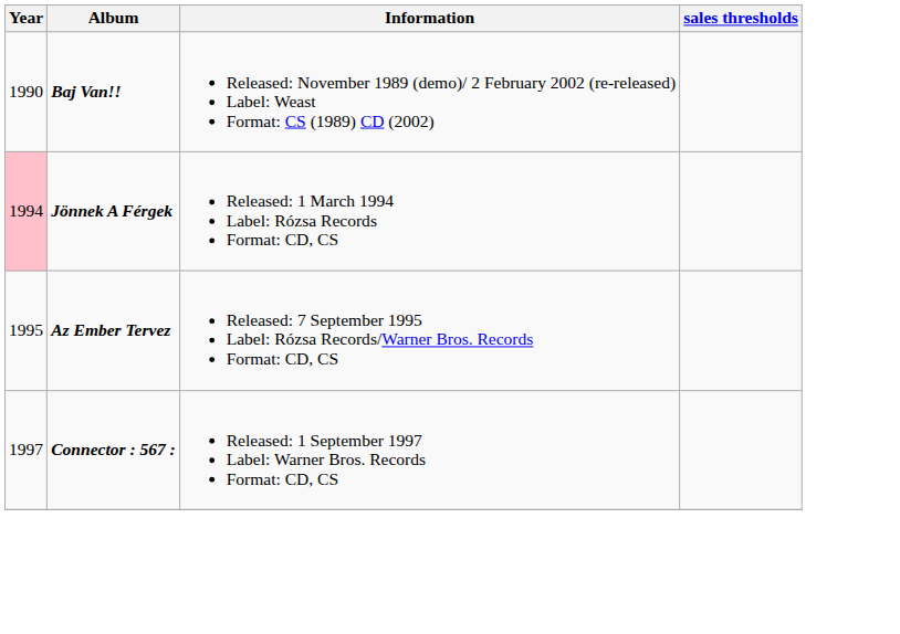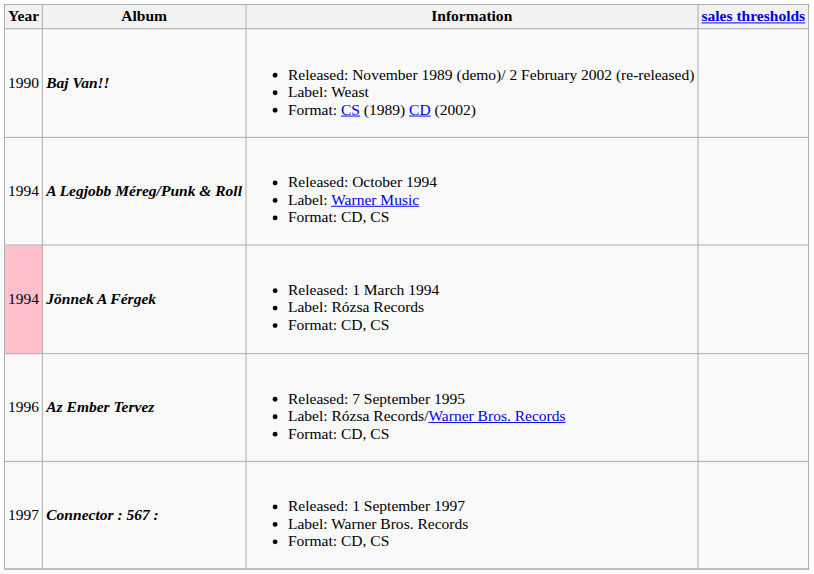 <table class="wikitable">
 <tr>
 <th>Year</th>
 <th>Album</th>
 <th>Information</th>
 <th><a href='#'>sales thresholds</a></th>
 </tr>
 <tr>
 <td>1990</td>
 <td align="left"><strong><em>Baj Van!!</em></strong></td>
 <td align="left"><br><ul><li>Released:  November 1989 (demo)/ 2 February 2002 (re-released)</li><li>Label: Weast</li><li>Format: <a href='#'>CS</a> (1989) <a href='#'>CD</a> (2002)</li></ul></td>
 <td align="center"></td>
 </tr>
 <tr>
+<td>1994</td>
+<td align="left"><strong><em>A Legjobb Méreg/Punk & Roll</em></strong></td>
+<td align="left"><br><ul><li>Released: October 1994</li><li>Label: <a href='#'>Warner Music</a></li><li>Format: CD, CS</li></ul></td>
+<td align="center"></td>
+</tr>
+<tr>
 <td style="background: pink;">1994</td>
 <td align="left"><strong><em>Jönnek A Férgek</em></strong></td>
 <td align="left"><br><ul><li>Released: 1 March 1994</li><li>Label: Rózsa Records</li><li>Format: CD, CS</li></ul></td>
 <td align="center"></td>
 </tr>
 <tr>
-<td>1995</td>
+<td>1996</td>
 <td align="left"><strong><em>Az Ember Tervez</em></strong></td>
 <td align="left"><br><ul><li>Released: 7 September 1995</li><li>Label:  Rózsa Records/<a href='#'>Warner Bros. Records</a></li><li>Format: CD, CS</li></ul></td>
 <td align="center"></td>
 </tr>
 <tr>
 <td>1997</td>
 <td align="left"><strong><em>Connector : 567 :</em></strong></td>
 <td align="left"><br><ul><li>Released: 1 September 1997</li><li>Label:  Warner Bros. Records</li><li>Format: CD, CS</li></ul></td>
 <td align="center"></td>
 </tr>
 <tr>
 </tr>
 </table>
